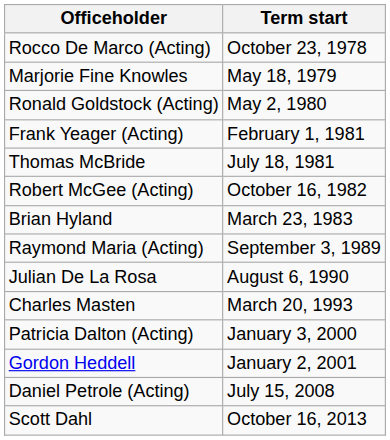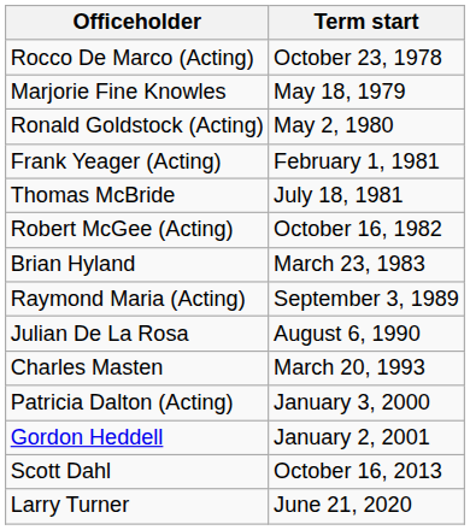 <table class="wikitable sortable">
 <tr style="vertical-align:bottom;">
 <th>Officeholder</th>
 <th>Term start</th>
 </tr>
 <tr>
 <td>Rocco De Marco (Acting)</td>
 <td>October 23, 1978</td>
 </tr>
 <tr>
 <td>Marjorie Fine Knowles</td>
 <td>May 18, 1979</td>
 </tr>
 <tr>
 <td>Ronald Goldstock (Acting)</td>
 <td>May 2, 1980</td>
 </tr>
 <tr>
 <td>Frank Yeager (Acting)</td>
 <td>February 1, 1981</td>
 </tr>
 <tr>
 <td>Thomas McBride</td>
 <td>July 18, 1981</td>
 </tr>
 <tr>
 <td>Robert McGee (Acting)</td>
 <td>October 16, 1982</td>
 </tr>
 <tr>
 <td>Brian Hyland</td>
 <td>March 23, 1983<br></td>
 </tr>
 <tr>
 <td>Raymond Maria (Acting)</td>
 <td>September 3, 1989</td>
 </tr>
 <tr>
 <td>Julian De La Rosa</td>
 <td>August 6, 1990</td>
 </tr>
 <tr>
 <td>Charles Masten</td>
 <td>March 20, 1993<br></td>
 </tr>
 <tr>
 <td>Patricia Dalton (Acting)</td>
 <td>January 3, 2000</td>
 </tr>
 <tr>
 <td><a href='#'>Gordon Heddell</a></td>
 <td>January 2, 2001</td>
 </tr>
 <tr>
-<td>Daniel Petrole (Acting)</td>
-<td>July 15, 2008</td>
-</tr>
-<tr>
 <td>Scott Dahl</td>
 <td>October 16, 2013</td>
 </tr>
+<tr>
+<td>Larry Turner</td>
+<td>June 21, 2020<br></td>
+</tr>
 </table>
